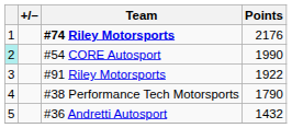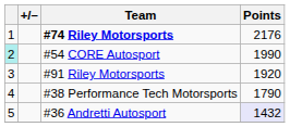 <table class="wikitable" style="font-size: 95%;">
 <tr>
 <th scope="col"></th>
 <th scope="col">+/–</th>
 <th scope="col">Team</th>
 <th scope="col">Points</th>
 </tr>
 <tr>
 <td align=center>1</td>
 <td align="left"></td>
 <td><strong> #74 <a href='#'>Riley Motorsports</a></strong></td>
 <td align=right>2176</td>
 </tr>
 <tr>
 <td align=center style="background: paleturquoise;">2</td>
 <td align="left"></td>
 <td> #54 <a href='#'>CORE Autosport</a></td>
 <td align=right>1990</td>
 </tr>
 <tr>
 <td align=center>3</td>
 <td align="left"></td>
 <td> #91 <a href='#'>Riley Motorsports</a></td>
-<td align=right>1922</td>
+<td align=right>1920</td>
 </tr>
 <tr>
 <td align=center>4</td>
 <td align="left"></td>
 <td> #38 Performance Tech Motorsports</td>
 <td align=right>1790</td>
 </tr>
 <tr>
 <td align=center>5</td>
 <td align="left"></td>
 <td> #36 <a href='#'>Andretti Autosport</a></td>
-<td align=right>1432</td>
+<td align=right style="background: lavender;">1432</td>
 </tr>
 <tr>
 </tr>
 </table>
